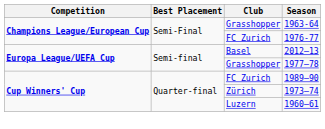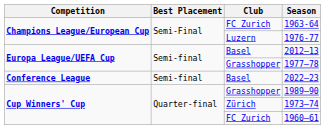 <table class="wikitable sortable" style="text-align: left; font-size:100%">
 <tr>
 <th>Competition</th>
 <th>Best Placement</th>
 <th>Club</th>
 <th>Season</th>
 </tr>
 <tr>
 <td rowspan=2><strong><a href='#'>Champions League/European Cup</a></strong></td>
 <td rowspan=2>Semi-Final</td>
-<td><a href='#'>Grasshopper</a></td>
+<td><a href='#'>FC Zurich</a></td>
 <td><a href='#'>1963-64</a></td>
 </tr>
 <tr>
-<td><a href='#'>FC Zurich</a></td>
+<td><a href='#'>Luzern</a></td>
 <td><a href='#'>1976-77</a></td>
 </tr>
 <tr>
 <td rowspan=2><strong><a href='#'>Europa League/UEFA Cup</a></strong></td>
 <td rowspan=2>Semi-final</td>
 <td><a href='#'>Basel</a></td>
 <td><a href='#'>2012–13</a></td>
 </tr>
 <tr>
 <td><a href='#'>Grasshopper</a></td>
 <td><a href='#'>1977–78</a></td>
 </tr>
 <tr>
+<td><strong><a href='#'>Conference League</a></strong></td>
+<td>Semi-final</td>
+<td><a href='#'>Basel</a></td>
+<td><a href='#'>2022–23</a></td>
+</tr>
+<tr>
 <td rowspan=3><strong><a href='#'>Cup Winners' Cup</a></strong></td>
 <td rowspan=3>Quarter-final</td>
-<td><a href='#'>FC Zurich</a></td>
+<td><a href='#'>Grasshopper</a></td>
 <td><a href='#'>1989–90</a></td>
 </tr>
 <tr>
 <td><a href='#'>Zürich</a></td>
 <td><a href='#'>1973–74</a></td>
 </tr>
 <tr>
-<td><a href='#'>Luzern</a></td>
+<td><a href='#'>FC Zurich</a></td>
 <td><a href='#'>1960–61</a></td>
 </tr>
 </table>
